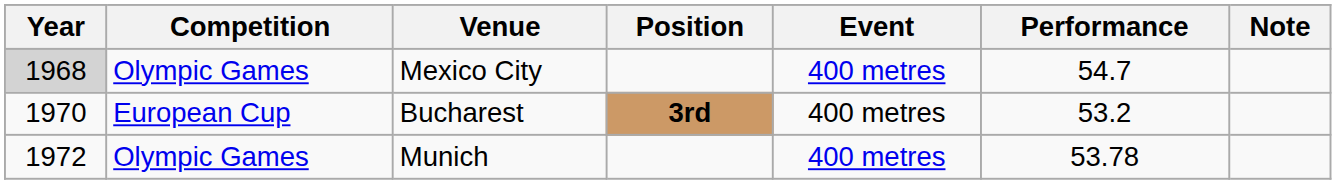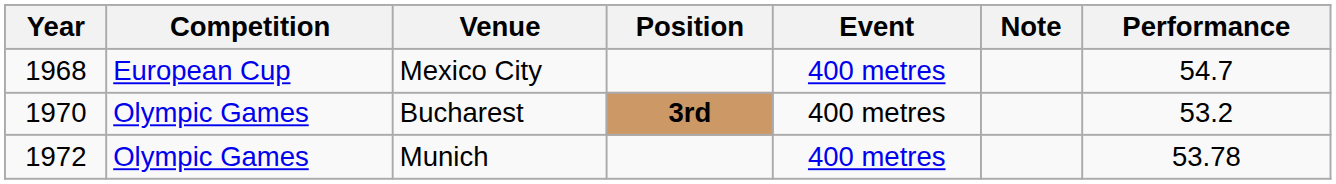 <table class="wikitable" width=55% style="font-size:90%; text-align:center;">
 <tr>
 <th>Year</th>
 <th>Competition</th>
 <th>Venue</th>
 <th>Position</th>
 <th>Event</th>
+<th>Note</th>
 <th>Performance</th>
-<th>Note</th>
 </tr>
 <tr>
-<td rowspan=1 style="background: lightgrey;">1968</td>
-<td rowspan=1 align=left><a href='#'>Olympic Games</a></td>
+<td rowspan=1>1968</td>
+<td rowspan=1 align=left><a href='#'>European Cup</a></td>
 <td rowspan=1 align=left> Mexico City</td>
 <td></td>
 <td><a href='#'>400 metres</a></td>
+<td></td>
 <td>54.7</td>
-<td></td>
 </tr>
 <tr>
 <td rowspan=1>1970</td>
-<td rowspan=1 align=left><a href='#'>European Cup</a></td>
+<td rowspan=1 align=left><a href='#'>Olympic Games</a></td>
 <td rowspan=1 align=left> Bucharest</td>
 <td bgcolor=cc9966><strong>3rd</strong></td>
 <td>400 metres</td>
+<td></td>
 <td>53.2 </td>
-<td></td>
 </tr>
 <tr>
 <td rowspan=1>1972</td>
 <td rowspan=1 align=left><a href='#'>Olympic Games</a></td>
 <td rowspan=1 align=left> Munich</td>
 <td></td>
 <td><a href='#'>400 metres</a></td>
+<td></td>
 <td>53.78</td>
-<td></td>
 </tr>
 </table>
